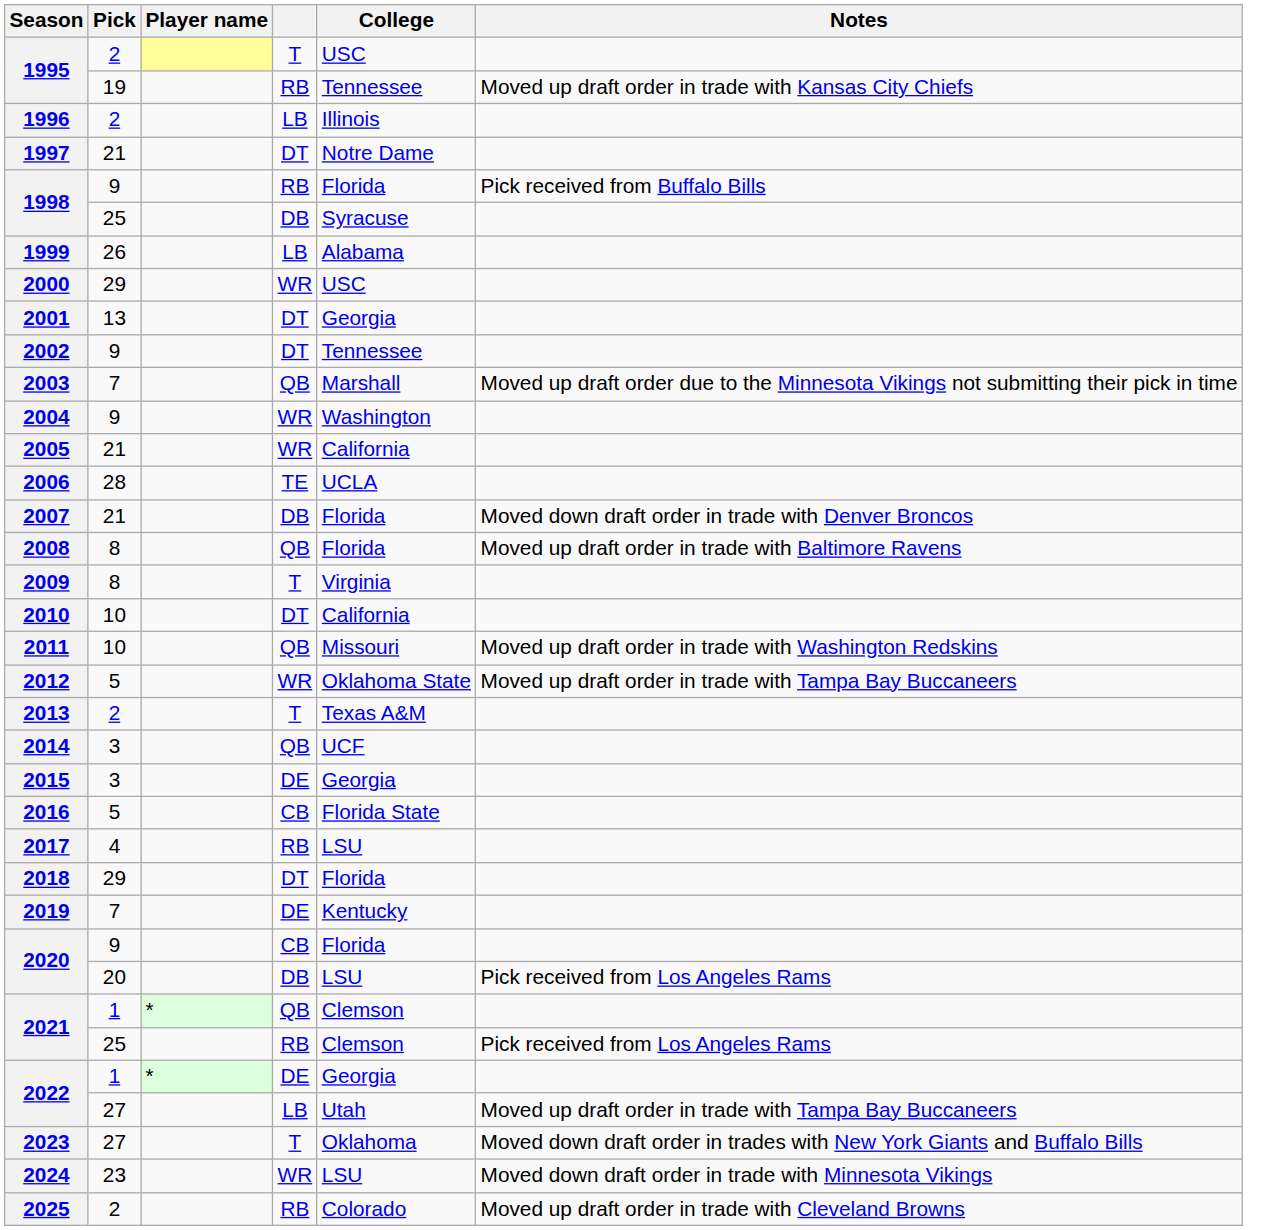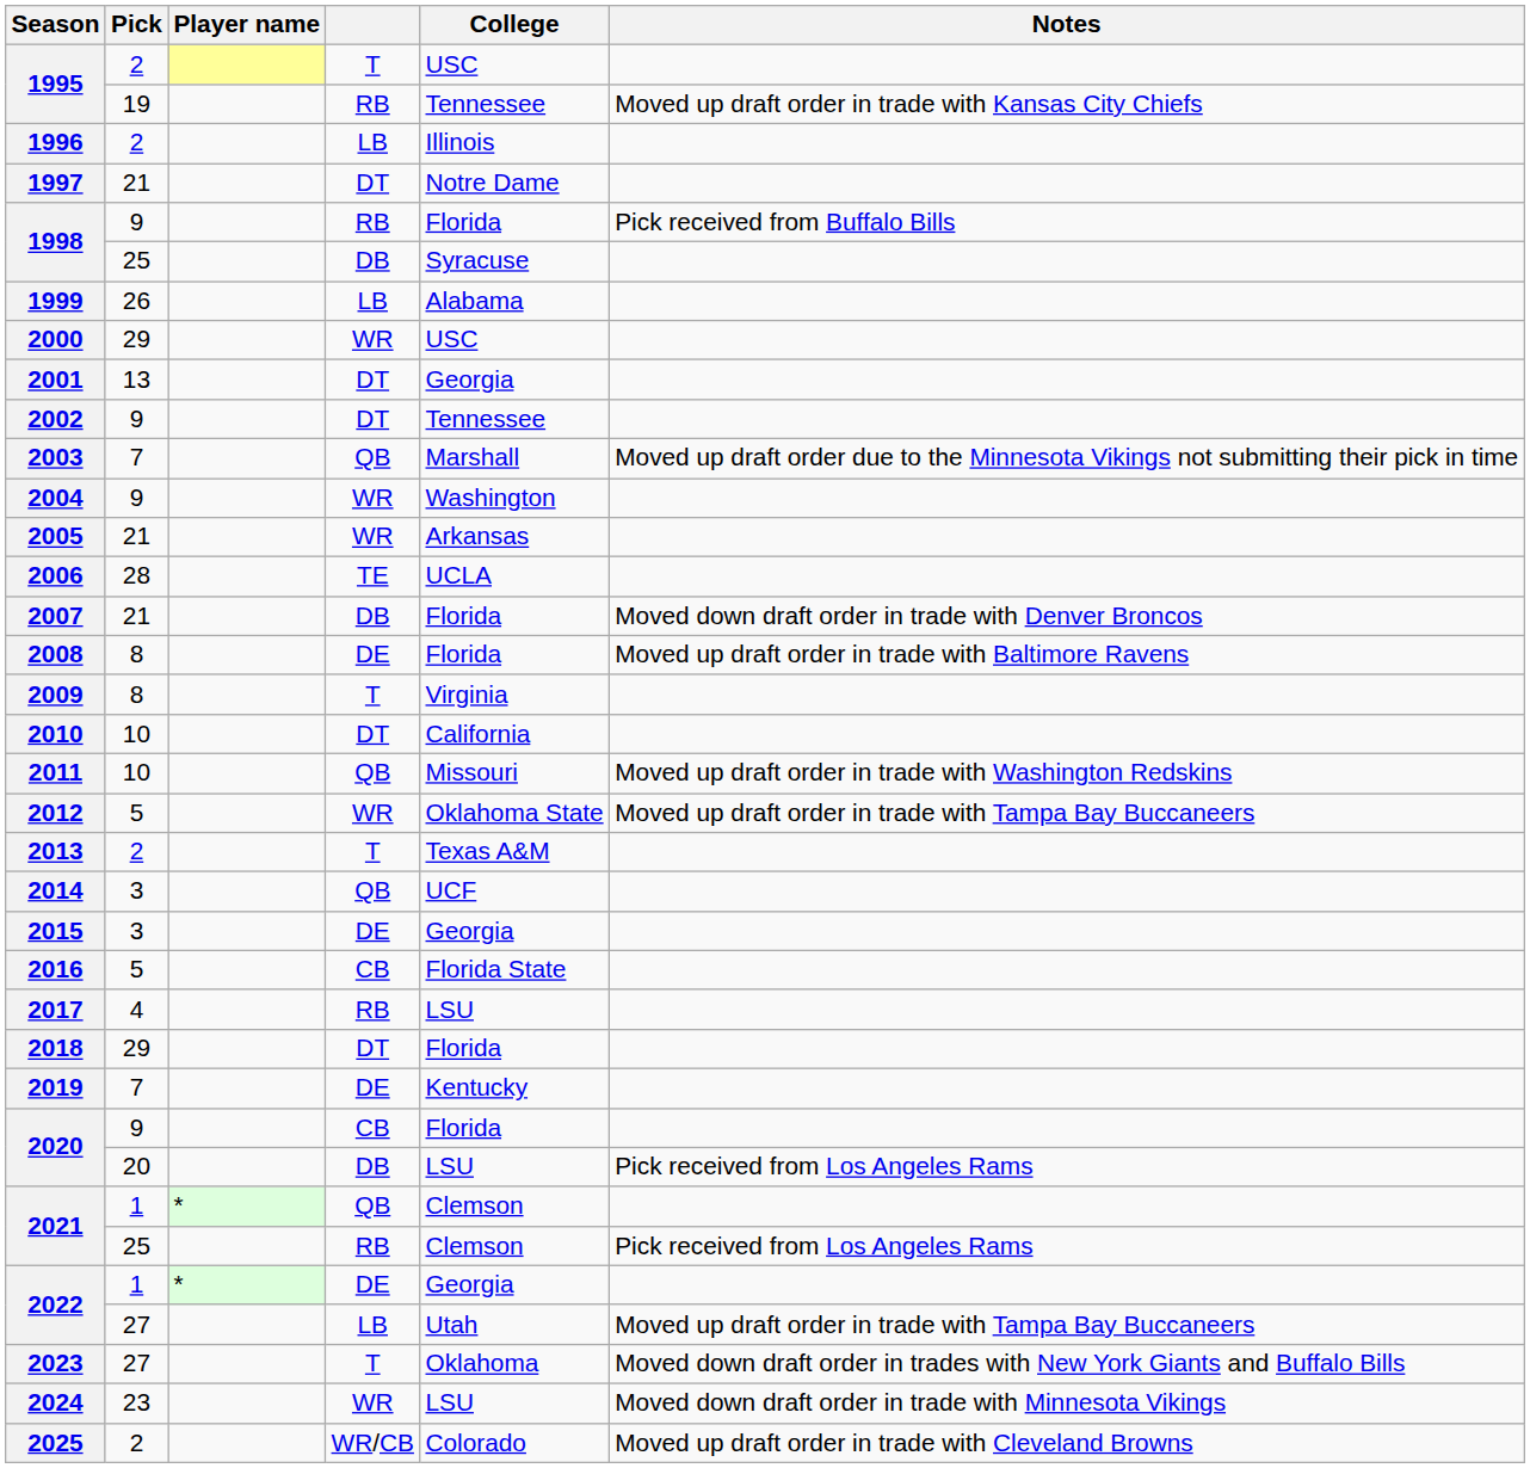 <table class="wikitable sortable">
 <tr>
 <th scope="col">Season</th>
 <th scope="col">Pick</th>
 <th scope="col">Player name</th>
 <th scope="col"></th>
 <th scope="col">College</th>
 <th scope="col" class="unsortable">Notes</th>
 </tr>
 <tr>
 <th scope="rowgroup" rowspan="2"><a href='#'>1995</a></th>
 <td align="center"><a href='#'>2</a></td>
 <td style="background:#FFFF99"></td>
 <td align="center"><a href='#'>T</a></td>
 <td><a href='#'>USC</a></td>
 <td></td>
 </tr>
 <tr>
 <td align="center">19</td>
 <td></td>
 <td align="center"><a href='#'>RB</a></td>
 <td><a href='#'>Tennessee</a></td>
 <td>Moved up draft order in trade with <a href='#'>Kansas City Chiefs</a></td>
 </tr>
 <tr>
 <th scope="row"><a href='#'>1996</a></th>
 <td align="center"><a href='#'>2</a></td>
 <td></td>
 <td align="center"><a href='#'>LB</a></td>
 <td><a href='#'>Illinois</a></td>
 <td></td>
 </tr>
 <tr>
 <th scope="row"><a href='#'>1997</a></th>
 <td align="center">21</td>
 <td></td>
 <td align="center"><a href='#'>DT</a></td>
 <td><a href='#'>Notre Dame</a></td>
 <td></td>
 </tr>
 <tr>
 <th scope="rowgroup" rowspan="2"><a href='#'>1998</a></th>
 <td align="center">9</td>
 <td></td>
 <td align="center"><a href='#'>RB</a></td>
 <td><a href='#'>Florida</a></td>
 <td>Pick received from <a href='#'>Buffalo Bills</a></td>
 </tr>
 <tr>
 <td align="center">25</td>
 <td></td>
 <td align="center"><a href='#'>DB</a></td>
 <td><a href='#'>Syracuse</a></td>
 <td></td>
 </tr>
 <tr>
 <th scope="row"><a href='#'>1999</a></th>
 <td align="center">26</td>
 <td></td>
 <td align="center"><a href='#'>LB</a></td>
 <td><a href='#'>Alabama</a></td>
 <td></td>
 </tr>
 <tr>
 <th scope="row"><a href='#'>2000</a></th>
 <td align="center">29</td>
 <td></td>
 <td align="center"><a href='#'>WR</a></td>
 <td><a href='#'>USC</a></td>
 <td></td>
 </tr>
 <tr>
 <th scope="row"><a href='#'>2001</a></th>
 <td align="center">13</td>
 <td></td>
 <td align="center"><a href='#'>DT</a></td>
 <td><a href='#'>Georgia</a></td>
 <td></td>
 </tr>
 <tr>
 <th scope="row"><a href='#'>2002</a></th>
 <td align="center">9</td>
 <td></td>
 <td align="center"><a href='#'>DT</a></td>
 <td><a href='#'>Tennessee</a></td>
 <td></td>
 </tr>
 <tr>
 <th scope="row"><a href='#'>2003</a></th>
 <td align="center">7</td>
 <td></td>
 <td align="center"><a href='#'>QB</a></td>
 <td><a href='#'>Marshall</a></td>
 <td>Moved up draft order due to the <a href='#'>Minnesota Vikings</a> not submitting their pick in time</td>
 </tr>
 <tr>
 <th scope="row"><a href='#'>2004</a></th>
 <td align="center">9</td>
 <td></td>
 <td align="center"><a href='#'>WR</a></td>
 <td><a href='#'>Washington</a></td>
 <td></td>
 </tr>
 <tr>
 <th scope="row"><a href='#'>2005</a></th>
 <td align="center">21</td>
 <td></td>
 <td align="center"><a href='#'>WR</a></td>
-<td><a href='#'>California</a></td>
+<td><a href='#'>Arkansas</a></td>
 <td></td>
 </tr>
 <tr>
 <th scope="row"><a href='#'>2006</a></th>
 <td align="center">28</td>
 <td></td>
 <td align="center"><a href='#'>TE</a></td>
 <td><a href='#'>UCLA</a></td>
 <td></td>
 </tr>
 <tr>
 <th scope="row"><a href='#'>2007</a></th>
 <td align="center">21</td>
 <td></td>
 <td align="center"><a href='#'>DB</a></td>
 <td><a href='#'>Florida</a></td>
 <td>Moved down draft order in trade with <a href='#'>Denver Broncos</a></td>
 </tr>
 <tr>
 <th scope="row"><a href='#'>2008</a></th>
 <td align="center">8</td>
 <td></td>
-<td align="center"><a href='#'>QB</a></td>
+<td align="center"><a href='#'>DE</a></td>
 <td><a href='#'>Florida</a></td>
 <td>Moved up draft order in trade with <a href='#'>Baltimore Ravens</a></td>
 </tr>
 <tr>
 <th scope="row"><a href='#'>2009</a></th>
 <td align="center">8</td>
 <td></td>
 <td align="center"><a href='#'>T</a></td>
 <td><a href='#'>Virginia</a></td>
 <td></td>
 </tr>
 <tr>
 <th scope="row"><a href='#'>2010</a></th>
 <td align="center">10</td>
 <td></td>
 <td align="center"><a href='#'>DT</a></td>
 <td><a href='#'>California</a></td>
 <td></td>
 </tr>
 <tr>
 <th scope="row"><a href='#'>2011</a></th>
 <td align="center">10</td>
 <td></td>
 <td align="center"><a href='#'>QB</a></td>
 <td><a href='#'>Missouri</a></td>
 <td>Moved up draft order in trade with <a href='#'>Washington Redskins</a></td>
 </tr>
 <tr>
 <th scope="row"><a href='#'>2012</a></th>
 <td align="center">5</td>
 <td></td>
 <td align="center"><a href='#'>WR</a></td>
 <td><a href='#'>Oklahoma State</a></td>
 <td>Moved up draft order in trade with <a href='#'>Tampa Bay Buccaneers</a></td>
 </tr>
 <tr>
 <th scope="row"><a href='#'>2013</a></th>
 <td align="center"><a href='#'>2</a></td>
 <td></td>
 <td align="center"><a href='#'>T</a></td>
 <td><a href='#'>Texas A&M</a></td>
 <td></td>
 </tr>
 <tr>
 <th scope="row"><a href='#'>2014</a></th>
 <td align="center">3</td>
 <td></td>
 <td align="center"><a href='#'>QB</a></td>
 <td><a href='#'>UCF</a></td>
 <td></td>
 </tr>
 <tr>
 <th scope="row"><a href='#'>2015</a></th>
 <td align="center">3</td>
 <td></td>
 <td align="center"><a href='#'>DE</a></td>
 <td><a href='#'>Georgia</a></td>
 <td></td>
 </tr>
 <tr>
 <th scope="row"><a href='#'>2016</a></th>
 <td align="center">5</td>
 <td></td>
 <td align="center"><a href='#'>CB</a></td>
 <td><a href='#'>Florida State</a></td>
 <td></td>
 </tr>
 <tr>
 <th scope="row"><a href='#'>2017</a></th>
 <td align="center">4</td>
 <td></td>
 <td align="center"><a href='#'>RB</a></td>
 <td><a href='#'>LSU</a></td>
 <td></td>
 </tr>
 <tr>
 <th scope="row"><a href='#'>2018</a></th>
 <td align="center">29</td>
 <td></td>
 <td align="center"><a href='#'>DT</a></td>
 <td><a href='#'>Florida</a></td>
 <td></td>
 </tr>
 <tr>
 <th scope="row"><a href='#'>2019</a></th>
 <td align="center">7</td>
 <td></td>
 <td align="center"><a href='#'>DE</a></td>
 <td><a href='#'>Kentucky</a></td>
 <td></td>
 </tr>
 <tr>
 <th scope="rowgroup" rowspan="2"><a href='#'>2020</a></th>
 <td align="center">9</td>
 <td></td>
 <td align="center"><a href='#'>CB</a></td>
 <td><a href='#'>Florida</a></td>
 <td></td>
 </tr>
 <tr>
 <td align="center">20</td>
 <td></td>
 <td align="center"><a href='#'>DB</a></td>
 <td><a href='#'>LSU</a></td>
 <td>Pick received from <a href='#'>Los Angeles Rams</a></td>
 </tr>
 <tr>
 <th scope="rowgroup" rowspan="2"><a href='#'>2021</a></th>
 <td align="center"><a href='#'>1</a></td>
 <td style="background-color:#DDFFDD">*</td>
 <td align="center"><a href='#'>QB</a></td>
 <td><a href='#'>Clemson</a></td>
 <td></td>
 </tr>
 <tr>
 <td align="center">25</td>
 <td></td>
 <td align="center"><a href='#'>RB</a></td>
 <td><a href='#'>Clemson</a></td>
 <td>Pick received from <a href='#'>Los Angeles Rams</a></td>
 </tr>
 <tr>
 <th scope="rowgroup" rowspan="2"><a href='#'>2022</a></th>
 <td align="center"><a href='#'>1</a></td>
 <td style="background-color:#DDFFDD">*</td>
 <td align="center"><a href='#'>DE</a></td>
 <td><a href='#'>Georgia</a></td>
 <td></td>
 </tr>
 <tr>
 <td align="center">27</td>
 <td></td>
 <td align="center"><a href='#'>LB</a></td>
 <td><a href='#'>Utah</a></td>
 <td>Moved up draft order in trade with <a href='#'>Tampa Bay Buccaneers</a></td>
 </tr>
 <tr>
 <th scope="row"><a href='#'>2023</a></th>
 <td align="center">27</td>
 <td></td>
 <td align="center"><a href='#'>T</a></td>
 <td><a href='#'>Oklahoma</a></td>
 <td>Moved down draft order in trades with <a href='#'>New York Giants</a> and <a href='#'>Buffalo Bills</a></td>
 </tr>
 <tr>
 <th scope="row"><a href='#'>2024</a></th>
 <td align="center">23</td>
 <td></td>
 <td align="center"><a href='#'>WR</a></td>
 <td><a href='#'>LSU</a></td>
 <td>Moved down draft order in trade with <a href='#'>Minnesota Vikings</a></td>
 </tr>
 <tr>
 <th scope="row"><a href='#'>2025</a></th>
 <td align="center">2</td>
 <td></td>
-<td align="center"><a href='#'>RB</a></td>
+<td align="center"><a href='#'>WR</a>/<a href='#'>CB</a></td>
 <td><a href='#'>Colorado</a></td>
 <td>Moved up draft order in trade with <a href='#'>Cleveland Browns</a></td>
 </tr>
 </table>
